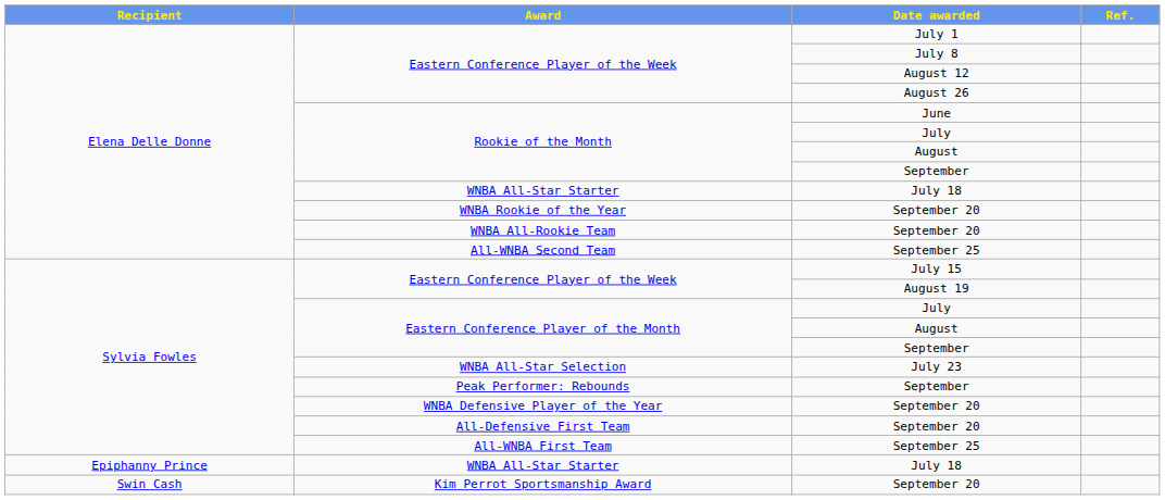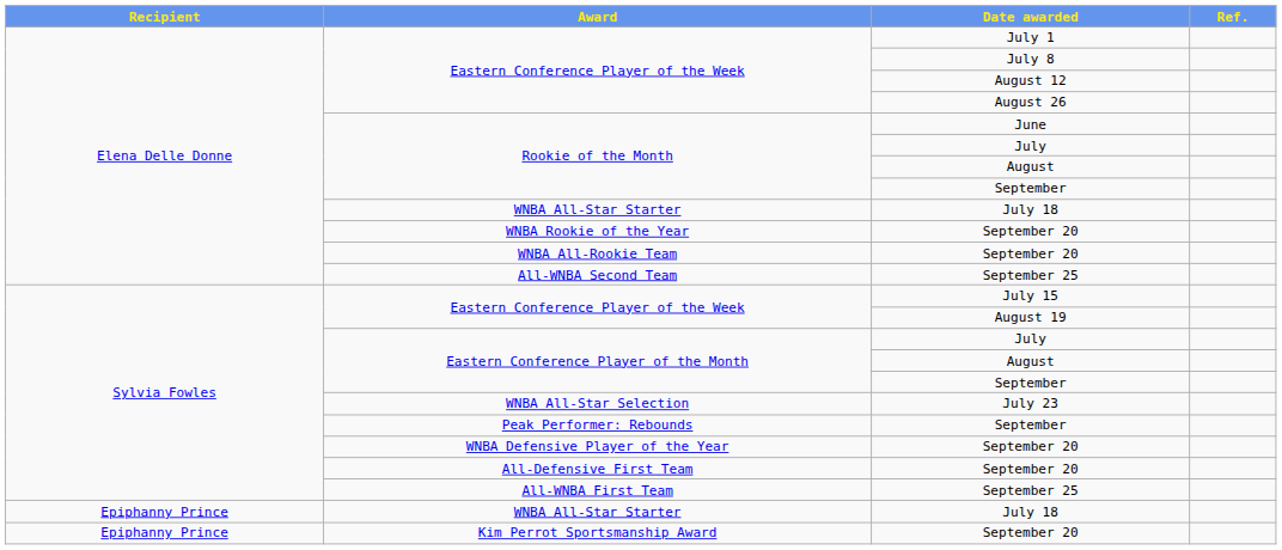 <table class="wikitable sortable sortable" style="text-align: center">
 <tr>
 <th style="background:#6495ED; color:#FDE910;"; width="5%">Recipient</th>
 <th style="background:#6495ED; color:#FDE910;"; width="9%">Award</th>
 <th style="background:#6495ED; color:#FDE910;"; width="5%">Date awarded</th>
 <th style="background:#6495ED; color:#FDE910;"; width="1%" class="unsortable">Ref.</th>
 </tr>
 <tr>
 <td rowspan=12><a href='#'>Elena Delle Donne</a></td>
 <td rowspan=4><a href='#'>Eastern Conference Player of the Week</a></td>
 <td>July 1</td>
 <td></td>
 </tr>
 <tr>
 <td>July 8</td>
 <td></td>
 </tr>
 <tr>
 <td>August 12</td>
 <td></td>
 </tr>
 <tr>
 <td>August 26</td>
 <td></td>
 </tr>
 <tr>
 <td rowspan=4><a href='#'>Rookie of the Month</a></td>
 <td>June</td>
 <td></td>
 </tr>
 <tr>
 <td>July</td>
 <td></td>
 </tr>
 <tr>
 <td>August</td>
 <td></td>
 </tr>
 <tr>
 <td>September</td>
 <td></td>
 </tr>
 <tr>
 <td><a href='#'>WNBA All-Star Starter</a></td>
 <td>July 18</td>
 <td></td>
 </tr>
 <tr>
 <td><a href='#'>WNBA Rookie of the Year</a></td>
 <td>September 20</td>
 <td></td>
 </tr>
 <tr>
 <td><a href='#'>WNBA All-Rookie Team</a></td>
 <td>September 20</td>
 <td></td>
 </tr>
 <tr>
 <td><a href='#'>All-WNBA Second Team</a></td>
 <td>September 25</td>
 <td></td>
 </tr>
 <tr>
 <td rowspan=10><a href='#'>Sylvia Fowles</a></td>
 <td rowspan=2><a href='#'>Eastern Conference Player of the Week</a></td>
 <td>July 15</td>
 <td></td>
 </tr>
 <tr>
 <td>August 19</td>
 <td></td>
 </tr>
 <tr>
 <td rowspan=3><a href='#'>Eastern Conference Player of the Month</a></td>
 <td>July</td>
 <td></td>
 </tr>
 <tr>
 <td>August</td>
 <td></td>
 </tr>
 <tr>
 <td>September</td>
 <td></td>
 </tr>
 <tr>
 <td><a href='#'>WNBA All-Star Selection</a></td>
 <td>July 23</td>
 <td></td>
 </tr>
 <tr>
 <td><a href='#'>Peak Performer: Rebounds</a></td>
 <td>September</td>
 <td></td>
 </tr>
 <tr>
 <td><a href='#'>WNBA Defensive Player of the Year</a></td>
 <td>September 20</td>
 <td></td>
 </tr>
 <tr>
 <td><a href='#'>All-Defensive First Team</a></td>
 <td>September 20</td>
 <td></td>
 </tr>
 <tr>
 <td><a href='#'>All-WNBA First Team</a></td>
 <td>September 25</td>
 <td></td>
 </tr>
 <tr>
 <td><a href='#'>Epiphanny Prince</a></td>
 <td><a href='#'>WNBA All-Star Starter</a></td>
 <td>July 18</td>
 <td></td>
 </tr>
 <tr>
-<td><a href='#'>Swin Cash</a></td>
+<td><a href='#'>Epiphanny Prince</a></td>
 <td><a href='#'>Kim Perrot Sportsmanship Award</a></td>
 <td>September 20</td>
 <td></td>
 </tr>
 </table>
